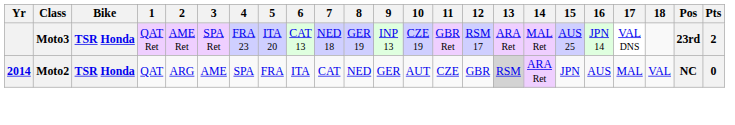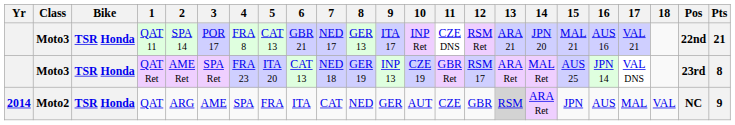 <table class="wikitable" style="text-align:center">
 <tr>
 <th>Yr</th>
 <th>Class</th>
 <th>Bike</th>
 <th>1</th>
 <th>2</th>
 <th>3</th>
 <th>4</th>
 <th>5</th>
 <th>6</th>
 <th>7</th>
 <th>8</th>
 <th>9</th>
 <th>10</th>
 <th>11</th>
 <th>12</th>
 <th>13</th>
 <th>14</th>
 <th>15</th>
 <th>16</th>
 <th>17</th>
 <th>18</th>
 <th>Pos</th>
 <th>Pts</th>
 </tr>
 <tr>
 <th align="left"></th>
 <th align="left">Moto3</th>
 <th align="left"><a href='#'>TSR</a> <a href='#'>Honda</a></th>
+<td style="background:#dfffdf;"><a href='#'>QAT</a><br><small>11</small></td>
+<td style="background:#dfffdf;"><a href='#'>SPA</a><br><small>14</small></td>
+<td style="background:#cfcfff;"><a href='#'>POR</a><br><small>17</small></td>
+<td style="background:#dfffdf;"><a href='#'>FRA</a><br><small>8</small></td>
+<td style="background:#dfffdf;"><a href='#'>CAT</a><br><small>13</small></td>
+<td style="background:#cfcfff;"><a href='#'>GBR</a><br><small>21</small></td>
+<td style="background:#cfcfff;"><a href='#'>NED</a><br><small>17</small></td>
+<td style="background:#dfffdf;"><a href='#'>GER</a><br><small>13</small></td>
+<td style="background:#cfcfff;"><a href='#'>ITA</a><br><small>17</small></td>
+<td style="background:#efcfff;"><a href='#'>INP</a><br><small>Ret</small></td>
+<td style="background:#ffffff;"><a href='#'>CZE</a><br><small>DNS</small></td>
+<td style="background:#efcfff;"><a href='#'>RSM</a><br><small>Ret</small></td>
+<td style="background:#cfcfff;"><a href='#'>ARA</a><br><small>21</small></td>
+<td style="background:#cfcfff;"><a href='#'>JPN</a><br><small>20</small></td>
+<td style="background:#cfcfff;"><a href='#'>MAL</a><br><small>21</small></td>
+<td style="background:#cfcfff;"><a href='#'>AUS</a><br><small>16</small></td>
+<td style="background:#cfcfff;"><a href='#'>VAL</a><br><small>21</small></td>
+<td></td>
+<th>22nd</th>
+<th>21</th>
+</tr>
+<tr>
+<th align="left"></th>
+<th align="left">Moto3</th>
+<th align="left"><a href='#'>TSR</a> <a href='#'>Honda</a></th>
 <td style="background:#efcfff;"><a href='#'>QAT</a><br><small>Ret</small></td>
 <td style="background:#efcfff;"><a href='#'>AME</a><br><small>Ret</small></td>
 <td style="background:#efcfff;"><a href='#'>SPA</a><br><small>Ret</small></td>
 <td style="background:#cfcfff;"><a href='#'>FRA</a><br><small>23</small></td>
 <td style="background:#cfcfff;"><a href='#'>ITA</a><br><small>20</small></td>
 <td style="background:#dfffdf;"><a href='#'>CAT</a><br><small>13</small></td>
 <td style="background:#cfcfff;"><a href='#'>NED</a><br><small>18</small></td>
 <td style="background:#cfcfff;"><a href='#'>GER</a><br><small>19</small></td>
 <td style="background:#dfffdf;"><a href='#'>INP</a><br><small>13</small></td>
 <td style="background:#cfcfff;"><a href='#'>CZE</a><br><small>19</small></td>
 <td style="background:#efcfff;"><a href='#'>GBR</a><br><small>Ret</small></td>
 <td style="background:#cfcfff;"><a href='#'>RSM</a><br><small>17</small></td>
 <td style="background:#efcfff;"><a href='#'>ARA</a><br><small>Ret</small></td>
 <td style="background:#efcfff;"><a href='#'>MAL</a><br><small>Ret</small></td>
 <td style="background:#cfcfff;"><a href='#'>AUS</a><br><small>25</small></td>
 <td style="background:#DFFFDF;"><a href='#'>JPN</a><br><small>14</small></td>
 <td style="background:#FFFFFF;"><a href='#'>VAL</a><br><small>DNS</small></td>
 <td></td>
 <th>23rd</th>
-<th>2</th>
+<th>8</th>
 </tr>
 <tr>
 <th align="left"><a href='#'>2014</a></th>
 <th align="left">Moto2</th>
 <th align="left"><a href='#'>TSR</a> <a href='#'>Honda</a></th>
 <td><a href='#'>QAT</a></td>
 <td><a href='#'>ARG</a></td>
 <td><a href='#'>AME</a></td>
 <td><a href='#'>SPA</a></td>
 <td><a href='#'>FRA</a></td>
 <td><a href='#'>ITA</a></td>
 <td><a href='#'>CAT</a></td>
 <td><a href='#'>NED</a></td>
 <td><a href='#'>GER</a></td>
 <td><a href='#'>AUT</a></td>
 <td><a href='#'>CZE</a></td>
 <td><a href='#'>GBR</a></td>
 <td style="background: lightgrey;"><a href='#'>RSM</a></td>
 <td style="background:#efcfff;"><a href='#'>ARA</a><br><small>Ret</small></td>
 <td><a href='#'>JPN</a></td>
 <td><a href='#'>AUS</a></td>
 <td><a href='#'>MAL</a></td>
 <td><a href='#'>VAL</a></td>
 <th>NC</th>
-<th>0</th>
+<th>9</th>
 </tr>
 </table>
